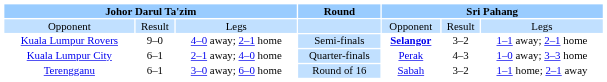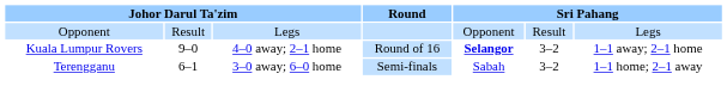 <table style="width:100%; text-align:center;">
 <tr style="vertical-align:top; background:#9cf;">
 <th colspan=3 style="width:1*">Johor Darul Ta'zim</th>
 <th>Round</th>
 <th colspan=3 style="width:1*">Sri Pahang</th>
 </tr>
 <tr style="vertical-align:top; background:#c1e0ff;">
 <td>Opponent</td>
 <td>Result</td>
 <td>Legs</td>
 <td style="background:#c1e0ff;"></td>
 <td>Opponent</td>
 <td>Result</td>
 <td>Legs</td>
 </tr>
 <tr>
 <td><a href='#'>Kuala Lumpur Rovers</a></td>
 <td>9–0</td>
 <td><a href='#'>4–0</a> away; <a href='#'>2–1</a> home</td>
-<td style="background:#c1e0ff;">Semi-finals</td>
+<td style="background:#c1e0ff;">Round of 16</td>
 <td><strong><a href='#'>Selangor</a></strong></td>
 <td>3–2</td>
 <td><a href='#'>1–1</a> away; <a href='#'>2–1</a>   home</td>
 </tr>
 <tr>
-<td><a href='#'>Kuala Lumpur City</a></td>
-<td>6–1</td>
-<td><a href='#'>2–1</a> away; <a href='#'>4–0</a> home</td>
-<td style="background:#c1e0ff;">Quarter-finals</td>
-<td><a href='#'>Perak</a></td>
-<td>4–3</td>
-<td><a href='#'>1–0</a> away; <a href='#'>3–3</a> home</td>
-</tr>
-<tr>
 <td><a href='#'>Terengganu</a></td>
 <td>6–1</td>
 <td><a href='#'>3–0</a> away; <a href='#'>6–0</a> home</td>
-<td style="background:#c1e0ff;">Round of 16</td>
+<td style="background:#c1e0ff;">Semi-finals</td>
 <td><a href='#'>Sabah</a></td>
 <td>3–2</td>
 <td><a href='#'>1–1</a> home; <a href='#'>2–1</a> away</td>
 </tr>
 </table>
